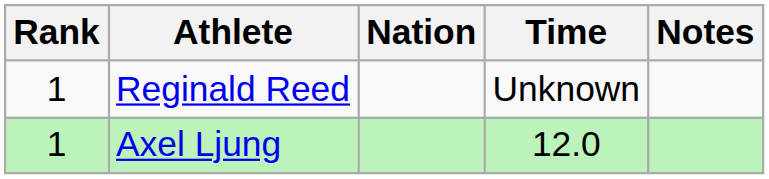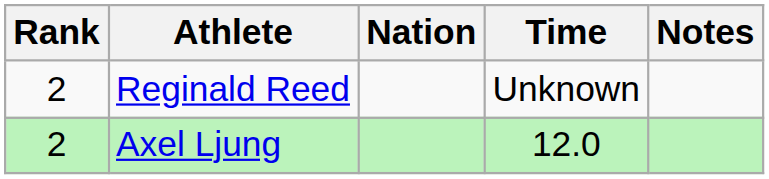 <table class="wikitable sortable" style="text-align:center">
 <tr>
 <th>Rank</th>
 <th>Athlete</th>
 <th>Nation</th>
 <th>Time</th>
 <th>Notes</th>
 </tr>
 <tr>
-<td>1</td>
+<td>2</td>
 <td align=left><a href='#'>Reginald Reed</a></td>
 <td align=left></td>
 <td>Unknown</td>
 <td></td>
 </tr>
 <tr bgcolor=bbf3bb>
-<td>1</td>
+<td>2</td>
 <td align=left><a href='#'>Axel Ljung</a></td>
 <td align=left></td>
 <td>12.0</td>
 <td></td>
 </tr>
 </table>
